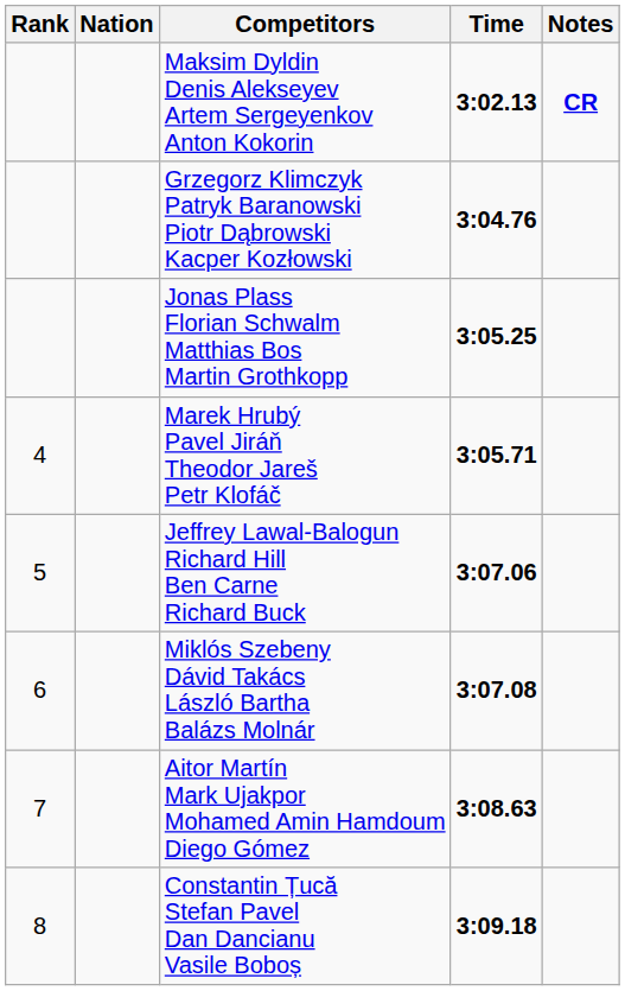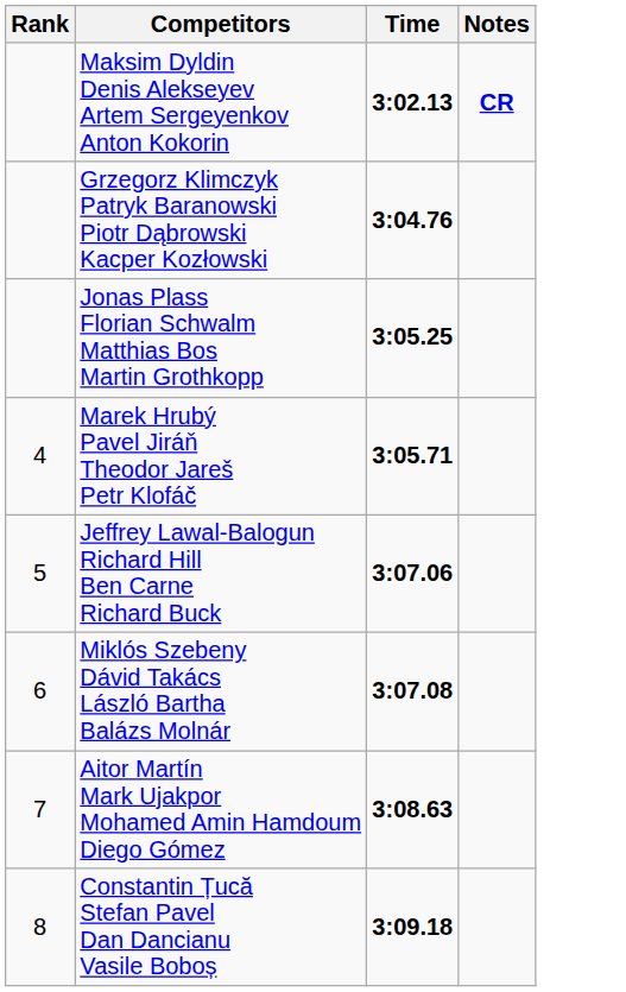 <table class="wikitable sortable" style="text-align:center">
 <tr>
 <th>Rank</th>
-<th>Nation</th>
 <th>Competitors</th>
 <th>Time</th>
 <th>Notes</th>
 </tr>
 <tr>
 <td></td>
-<td align=left></td>
 <td align=left><a href='#'>Maksim Dyldin</a><br><a href='#'>Denis Alekseyev</a><br><a href='#'>Artem Sergeyenkov</a><br><a href='#'>Anton Kokorin</a></td>
 <td><strong>3:02.13</strong></td>
 <td><strong><a href='#'>CR</a></strong></td>
 </tr>
 <tr>
 <td></td>
-<td align=left></td>
 <td align=left><a href='#'>Grzegorz Klimczyk</a><br><a href='#'>Patryk Baranowski</a><br><a href='#'>Piotr Dąbrowski</a><br><a href='#'>Kacper Kozłowski</a></td>
 <td><strong>3:04.76</strong></td>
 <td></td>
 </tr>
 <tr>
 <td></td>
-<td align=left></td>
 <td align=left><a href='#'>Jonas Plass</a><br><a href='#'>Florian Schwalm</a><br><a href='#'>Matthias Bos</a><br><a href='#'>Martin Grothkopp</a></td>
 <td><strong>3:05.25</strong></td>
 <td></td>
 </tr>
 <tr>
 <td>4</td>
-<td align=left></td>
 <td align=left><a href='#'>Marek Hrubý</a><br><a href='#'>Pavel Jiráň</a><br><a href='#'>Theodor Jareš</a><br><a href='#'>Petr Klofáč</a></td>
 <td><strong>3:05.71</strong></td>
 <td></td>
 </tr>
 <tr>
 <td>5</td>
-<td align=left></td>
 <td align=left><a href='#'>Jeffrey Lawal-Balogun</a><br><a href='#'>Richard Hill</a><br><a href='#'>Ben Carne</a><br><a href='#'>Richard Buck</a></td>
 <td><strong>3:07.06</strong></td>
 <td></td>
 </tr>
 <tr>
 <td>6</td>
-<td align=left></td>
 <td align=left><a href='#'>Miklós Szebeny</a><br><a href='#'>Dávid Takács</a><br><a href='#'>László Bartha</a><br><a href='#'>Balázs Molnár</a></td>
 <td><strong>3:07.08</strong></td>
 <td></td>
 </tr>
 <tr>
 <td>7</td>
-<td align=left></td>
 <td align=left><a href='#'>Aitor Martín</a><br><a href='#'>Mark Ujakpor</a><br><a href='#'>Mohamed Amin Hamdoum</a><br><a href='#'>Diego Gómez</a></td>
 <td><strong>3:08.63</strong></td>
 <td></td>
 </tr>
 <tr>
 <td>8</td>
-<td align=left></td>
 <td align=left><a href='#'>Constantin Țucă</a><br><a href='#'>Stefan Pavel</a><br><a href='#'>Dan Dancianu</a><br><a href='#'>Vasile Boboș</a></td>
 <td><strong>3:09.18</strong></td>
 <td></td>
 </tr>
 </table>
